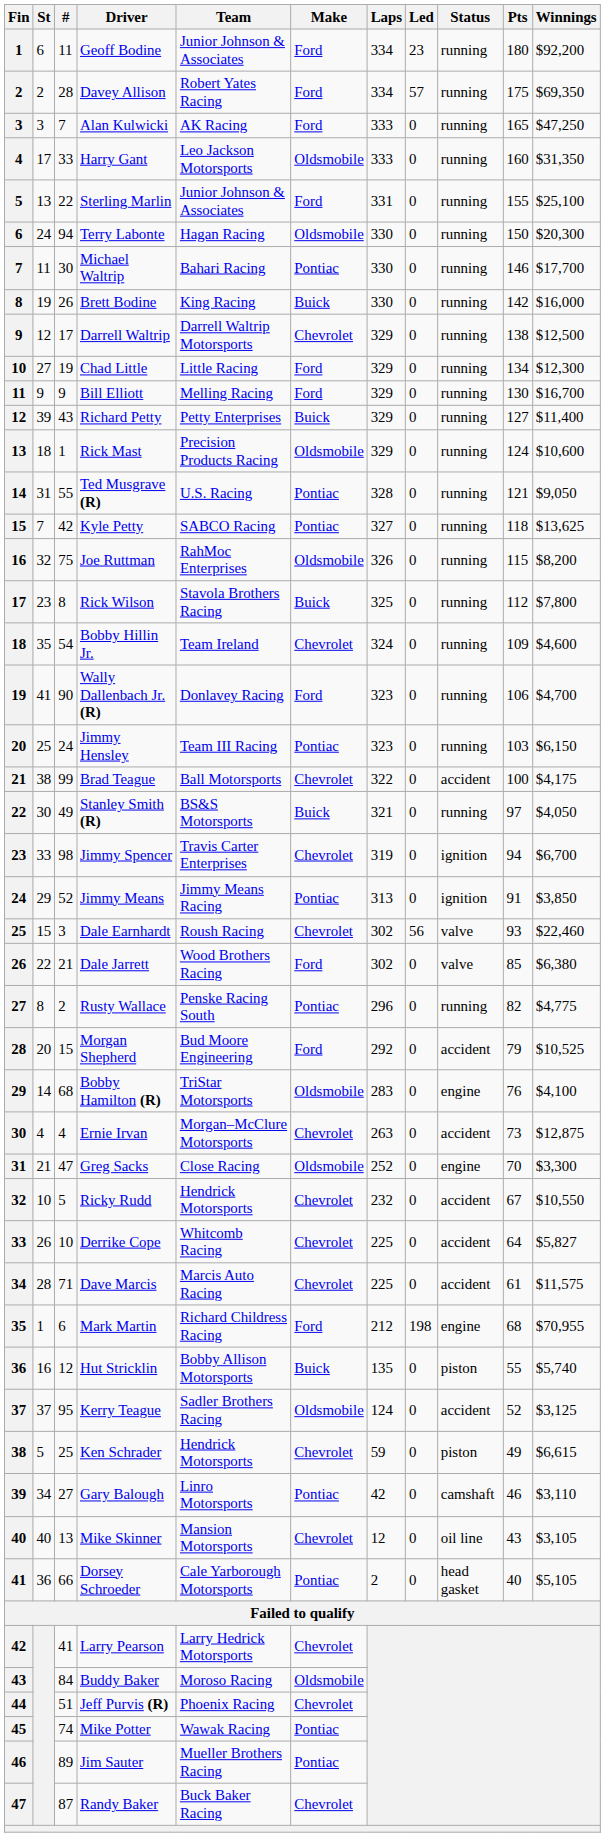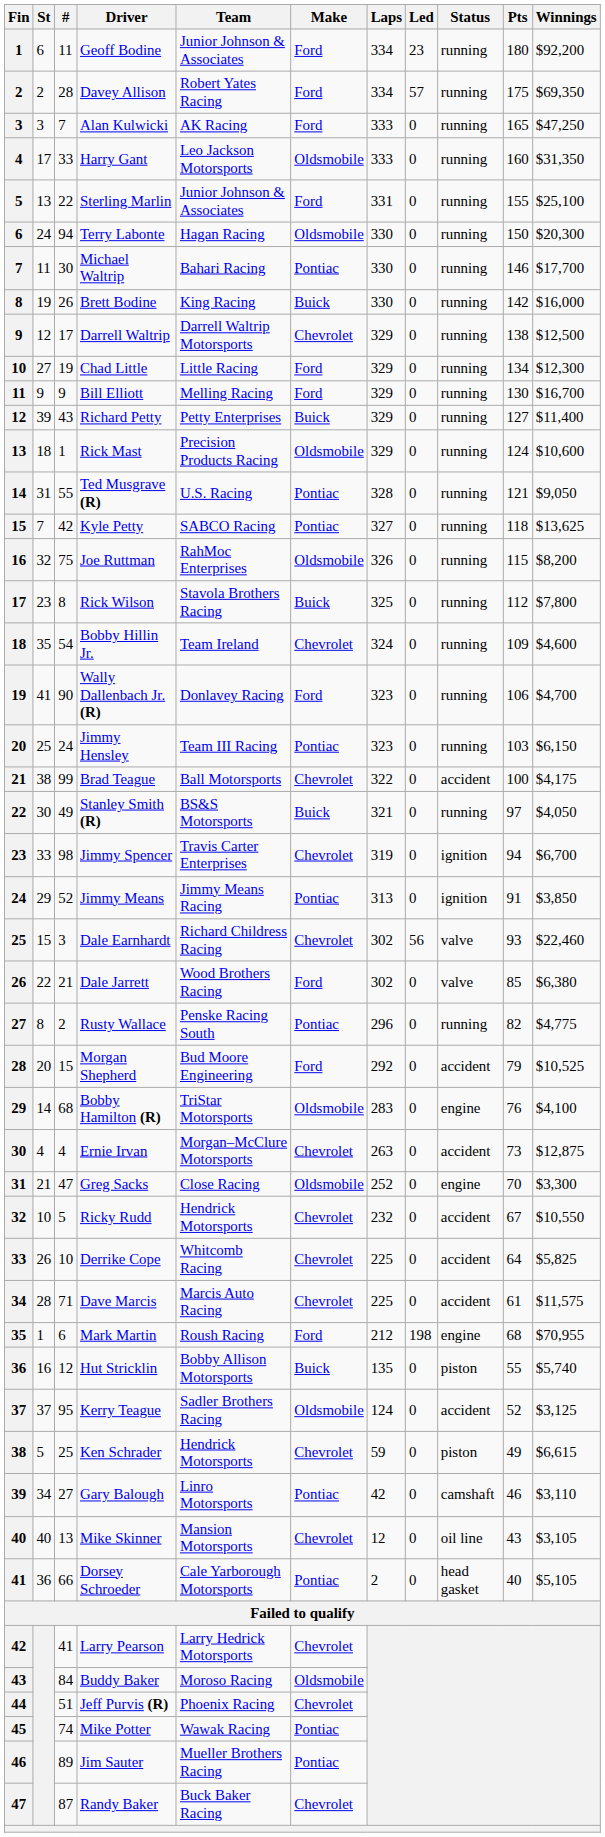 <table class="wikitable" style="font-size:95%">
 <tr>
 <th>Fin</th>
 <th>St</th>
 <th>#</th>
 <th>Driver</th>
 <th>Team</th>
 <th>Make</th>
 <th>Laps</th>
 <th>Led</th>
 <th>Status</th>
 <th>Pts</th>
 <th>Winnings</th>
 </tr>
 <tr>
 <th>1</th>
 <td>6</td>
 <td>11</td>
 <td><a href='#'>Geoff Bodine</a></td>
 <td><a href='#'>Junior Johnson & Associates</a></td>
 <td><a href='#'>Ford</a></td>
 <td>334</td>
 <td>23</td>
 <td>running</td>
 <td>180</td>
 <td>$92,200</td>
 </tr>
 <tr>
 <th>2</th>
 <td>2</td>
 <td>28</td>
 <td><a href='#'>Davey Allison</a></td>
 <td><a href='#'>Robert Yates Racing</a></td>
 <td><a href='#'>Ford</a></td>
 <td>334</td>
 <td>57</td>
 <td>running</td>
 <td>175</td>
 <td>$69,350</td>
 </tr>
 <tr>
 <th>3</th>
 <td>3</td>
 <td>7</td>
 <td><a href='#'>Alan Kulwicki</a></td>
 <td><a href='#'>AK Racing</a></td>
 <td><a href='#'>Ford</a></td>
 <td>333</td>
 <td>0</td>
 <td>running</td>
 <td>165</td>
 <td>$47,250</td>
 </tr>
 <tr>
 <th>4</th>
 <td>17</td>
 <td>33</td>
 <td><a href='#'>Harry Gant</a></td>
 <td><a href='#'>Leo Jackson Motorsports</a></td>
 <td><a href='#'>Oldsmobile</a></td>
 <td>333</td>
 <td>0</td>
 <td>running</td>
 <td>160</td>
 <td>$31,350</td>
 </tr>
 <tr>
 <th>5</th>
 <td>13</td>
 <td>22</td>
 <td><a href='#'>Sterling Marlin</a></td>
 <td><a href='#'>Junior Johnson & Associates</a></td>
 <td><a href='#'>Ford</a></td>
 <td>331</td>
 <td>0</td>
 <td>running</td>
 <td>155</td>
 <td>$25,100</td>
 </tr>
 <tr>
 <th>6</th>
 <td>24</td>
 <td>94</td>
 <td><a href='#'>Terry Labonte</a></td>
 <td><a href='#'>Hagan Racing</a></td>
 <td><a href='#'>Oldsmobile</a></td>
 <td>330</td>
 <td>0</td>
 <td>running</td>
 <td>150</td>
 <td>$20,300</td>
 </tr>
 <tr>
 <th>7</th>
 <td>11</td>
 <td>30</td>
 <td><a href='#'>Michael Waltrip</a></td>
 <td><a href='#'>Bahari Racing</a></td>
 <td><a href='#'>Pontiac</a></td>
 <td>330</td>
 <td>0</td>
 <td>running</td>
 <td>146</td>
 <td>$17,700</td>
 </tr>
 <tr>
 <th>8</th>
 <td>19</td>
 <td>26</td>
 <td><a href='#'>Brett Bodine</a></td>
 <td><a href='#'>King Racing</a></td>
 <td><a href='#'>Buick</a></td>
 <td>330</td>
 <td>0</td>
 <td>running</td>
 <td>142</td>
 <td>$16,000</td>
 </tr>
 <tr>
 <th>9</th>
 <td>12</td>
 <td>17</td>
 <td><a href='#'>Darrell Waltrip</a></td>
 <td><a href='#'>Darrell Waltrip Motorsports</a></td>
 <td><a href='#'>Chevrolet</a></td>
 <td>329</td>
 <td>0</td>
 <td>running</td>
 <td>138</td>
 <td>$12,500</td>
 </tr>
 <tr>
 <th>10</th>
 <td>27</td>
 <td>19</td>
 <td><a href='#'>Chad Little</a></td>
 <td><a href='#'>Little Racing</a></td>
 <td><a href='#'>Ford</a></td>
 <td>329</td>
 <td>0</td>
 <td>running</td>
 <td>134</td>
 <td>$12,300</td>
 </tr>
 <tr>
 <th>11</th>
 <td>9</td>
 <td>9</td>
 <td><a href='#'>Bill Elliott</a></td>
 <td><a href='#'>Melling Racing</a></td>
 <td><a href='#'>Ford</a></td>
 <td>329</td>
 <td>0</td>
 <td>running</td>
 <td>130</td>
 <td>$16,700</td>
 </tr>
 <tr>
 <th>12</th>
 <td>39</td>
 <td>43</td>
 <td><a href='#'>Richard Petty</a></td>
 <td><a href='#'>Petty Enterprises</a></td>
 <td><a href='#'>Buick</a></td>
 <td>329</td>
 <td>0</td>
 <td>running</td>
 <td>127</td>
 <td>$11,400</td>
 </tr>
 <tr>
 <th>13</th>
 <td>18</td>
 <td>1</td>
 <td><a href='#'>Rick Mast</a></td>
 <td><a href='#'>Precision Products Racing</a></td>
 <td><a href='#'>Oldsmobile</a></td>
 <td>329</td>
 <td>0</td>
 <td>running</td>
 <td>124</td>
 <td>$10,600</td>
 </tr>
 <tr>
 <th>14</th>
 <td>31</td>
 <td>55</td>
 <td><a href='#'>Ted Musgrave</a> <strong>(R)</strong></td>
 <td><a href='#'>U.S. Racing</a></td>
 <td><a href='#'>Pontiac</a></td>
 <td>328</td>
 <td>0</td>
 <td>running</td>
 <td>121</td>
 <td>$9,050</td>
 </tr>
 <tr>
 <th>15</th>
 <td>7</td>
 <td>42</td>
 <td><a href='#'>Kyle Petty</a></td>
 <td><a href='#'>SABCO Racing</a></td>
 <td><a href='#'>Pontiac</a></td>
 <td>327</td>
 <td>0</td>
 <td>running</td>
 <td>118</td>
 <td>$13,625</td>
 </tr>
 <tr>
 <th>16</th>
 <td>32</td>
 <td>75</td>
 <td><a href='#'>Joe Ruttman</a></td>
 <td><a href='#'>RahMoc Enterprises</a></td>
 <td><a href='#'>Oldsmobile</a></td>
 <td>326</td>
 <td>0</td>
 <td>running</td>
 <td>115</td>
 <td>$8,200</td>
 </tr>
 <tr>
 <th>17</th>
 <td>23</td>
 <td>8</td>
 <td><a href='#'>Rick Wilson</a></td>
 <td><a href='#'>Stavola Brothers Racing</a></td>
 <td><a href='#'>Buick</a></td>
 <td>325</td>
 <td>0</td>
 <td>running</td>
 <td>112</td>
 <td>$7,800</td>
 </tr>
 <tr>
 <th>18</th>
 <td>35</td>
 <td>54</td>
 <td><a href='#'>Bobby Hillin Jr.</a></td>
 <td><a href='#'>Team Ireland</a></td>
 <td><a href='#'>Chevrolet</a></td>
 <td>324</td>
 <td>0</td>
 <td>running</td>
 <td>109</td>
 <td>$4,600</td>
 </tr>
 <tr>
 <th>19</th>
 <td>41</td>
 <td>90</td>
 <td><a href='#'>Wally Dallenbach Jr.</a> <strong>(R)</strong></td>
 <td><a href='#'>Donlavey Racing</a></td>
 <td><a href='#'>Ford</a></td>
 <td>323</td>
 <td>0</td>
 <td>running</td>
 <td>106</td>
 <td>$4,700</td>
 </tr>
 <tr>
 <th>20</th>
 <td>25</td>
 <td>24</td>
 <td><a href='#'>Jimmy Hensley</a></td>
 <td><a href='#'>Team III Racing</a></td>
 <td><a href='#'>Pontiac</a></td>
 <td>323</td>
 <td>0</td>
 <td>running</td>
 <td>103</td>
 <td>$6,150</td>
 </tr>
 <tr>
 <th>21</th>
 <td>38</td>
 <td>99</td>
 <td><a href='#'>Brad Teague</a></td>
 <td><a href='#'>Ball Motorsports</a></td>
 <td><a href='#'>Chevrolet</a></td>
 <td>322</td>
 <td>0</td>
 <td>accident</td>
 <td>100</td>
 <td>$4,175</td>
 </tr>
 <tr>
 <th>22</th>
 <td>30</td>
 <td>49</td>
 <td><a href='#'>Stanley Smith</a> <strong>(R)</strong></td>
 <td><a href='#'>BS&S Motorsports</a></td>
 <td><a href='#'>Buick</a></td>
 <td>321</td>
 <td>0</td>
 <td>running</td>
 <td>97</td>
 <td>$4,050</td>
 </tr>
 <tr>
 <th>23</th>
 <td>33</td>
 <td>98</td>
 <td><a href='#'>Jimmy Spencer</a></td>
 <td><a href='#'>Travis Carter Enterprises</a></td>
 <td><a href='#'>Chevrolet</a></td>
 <td>319</td>
 <td>0</td>
 <td>ignition</td>
 <td>94</td>
 <td>$6,700</td>
 </tr>
 <tr>
 <th>24</th>
 <td>29</td>
 <td>52</td>
 <td><a href='#'>Jimmy Means</a></td>
 <td><a href='#'>Jimmy Means Racing</a></td>
 <td><a href='#'>Pontiac</a></td>
 <td>313</td>
 <td>0</td>
 <td>ignition</td>
 <td>91</td>
 <td>$3,850</td>
 </tr>
 <tr>
 <th>25</th>
 <td>15</td>
 <td>3</td>
 <td><a href='#'>Dale Earnhardt</a></td>
-<td><a href='#'>Roush Racing</a></td>
+<td><a href='#'>Richard Childress Racing</a></td>
 <td><a href='#'>Chevrolet</a></td>
 <td>302</td>
 <td>56</td>
 <td>valve</td>
 <td>93</td>
 <td>$22,460</td>
 </tr>
 <tr>
 <th>26</th>
 <td>22</td>
 <td>21</td>
 <td><a href='#'>Dale Jarrett</a></td>
 <td><a href='#'>Wood Brothers Racing</a></td>
 <td><a href='#'>Ford</a></td>
 <td>302</td>
 <td>0</td>
 <td>valve</td>
 <td>85</td>
 <td>$6,380</td>
 </tr>
 <tr>
 <th>27</th>
 <td>8</td>
 <td>2</td>
 <td><a href='#'>Rusty Wallace</a></td>
 <td><a href='#'>Penske Racing South</a></td>
 <td><a href='#'>Pontiac</a></td>
 <td>296</td>
 <td>0</td>
 <td>running</td>
 <td>82</td>
 <td>$4,775</td>
 </tr>
 <tr>
 <th>28</th>
 <td>20</td>
 <td>15</td>
 <td><a href='#'>Morgan Shepherd</a></td>
 <td><a href='#'>Bud Moore Engineering</a></td>
 <td><a href='#'>Ford</a></td>
 <td>292</td>
 <td>0</td>
 <td>accident</td>
 <td>79</td>
 <td>$10,525</td>
 </tr>
 <tr>
 <th>29</th>
 <td>14</td>
 <td>68</td>
 <td><a href='#'>Bobby Hamilton</a> <strong>(R)</strong></td>
 <td><a href='#'>TriStar Motorsports</a></td>
 <td><a href='#'>Oldsmobile</a></td>
 <td>283</td>
 <td>0</td>
 <td>engine</td>
 <td>76</td>
 <td>$4,100</td>
 </tr>
 <tr>
 <th>30</th>
 <td>4</td>
 <td>4</td>
 <td><a href='#'>Ernie Irvan</a></td>
 <td><a href='#'>Morgan–McClure Motorsports</a></td>
 <td><a href='#'>Chevrolet</a></td>
 <td>263</td>
 <td>0</td>
 <td>accident</td>
 <td>73</td>
 <td>$12,875</td>
 </tr>
 <tr>
 <th>31</th>
 <td>21</td>
 <td>47</td>
 <td><a href='#'>Greg Sacks</a></td>
 <td><a href='#'>Close Racing</a></td>
 <td><a href='#'>Oldsmobile</a></td>
 <td>252</td>
 <td>0</td>
 <td>engine</td>
 <td>70</td>
 <td>$3,300</td>
 </tr>
 <tr>
 <th>32</th>
 <td>10</td>
 <td>5</td>
 <td><a href='#'>Ricky Rudd</a></td>
 <td><a href='#'>Hendrick Motorsports</a></td>
 <td><a href='#'>Chevrolet</a></td>
 <td>232</td>
 <td>0</td>
 <td>accident</td>
 <td>67</td>
 <td>$10,550</td>
 </tr>
 <tr>
 <th>33</th>
 <td>26</td>
 <td>10</td>
 <td><a href='#'>Derrike Cope</a></td>
 <td><a href='#'>Whitcomb Racing</a></td>
 <td><a href='#'>Chevrolet</a></td>
 <td>225</td>
 <td>0</td>
 <td>accident</td>
 <td>64</td>
-<td>$5,827</td>
+<td>$5,825</td>
 </tr>
 <tr>
 <th>34</th>
 <td>28</td>
 <td>71</td>
 <td><a href='#'>Dave Marcis</a></td>
 <td><a href='#'>Marcis Auto Racing</a></td>
 <td><a href='#'>Chevrolet</a></td>
 <td>225</td>
 <td>0</td>
 <td>accident</td>
 <td>61</td>
 <td>$11,575</td>
 </tr>
 <tr>
 <th>35</th>
 <td>1</td>
 <td>6</td>
 <td><a href='#'>Mark Martin</a></td>
-<td><a href='#'>Richard Childress Racing</a></td>
+<td><a href='#'>Roush Racing</a></td>
 <td><a href='#'>Ford</a></td>
 <td>212</td>
 <td>198</td>
 <td>engine</td>
 <td>68</td>
 <td>$70,955</td>
 </tr>
 <tr>
 <th>36</th>
 <td>16</td>
 <td>12</td>
 <td><a href='#'>Hut Stricklin</a></td>
 <td><a href='#'>Bobby Allison Motorsports</a></td>
 <td><a href='#'>Buick</a></td>
 <td>135</td>
 <td>0</td>
 <td>piston</td>
 <td>55</td>
 <td>$5,740</td>
 </tr>
 <tr>
 <th>37</th>
 <td>37</td>
 <td>95</td>
 <td><a href='#'>Kerry Teague</a></td>
 <td><a href='#'>Sadler Brothers Racing</a></td>
 <td><a href='#'>Oldsmobile</a></td>
 <td>124</td>
 <td>0</td>
 <td>accident</td>
 <td>52</td>
 <td>$3,125</td>
 </tr>
 <tr>
 <th>38</th>
 <td>5</td>
 <td>25</td>
 <td><a href='#'>Ken Schrader</a></td>
 <td><a href='#'>Hendrick Motorsports</a></td>
 <td><a href='#'>Chevrolet</a></td>
 <td>59</td>
 <td>0</td>
 <td>piston</td>
 <td>49</td>
 <td>$6,615</td>
 </tr>
 <tr>
 <th>39</th>
 <td>34</td>
 <td>27</td>
 <td><a href='#'>Gary Balough</a></td>
 <td><a href='#'>Linro Motorsports</a></td>
 <td><a href='#'>Pontiac</a></td>
 <td>42</td>
 <td>0</td>
 <td>camshaft</td>
 <td>46</td>
 <td>$3,110</td>
 </tr>
 <tr>
 <th>40</th>
 <td>40</td>
 <td>13</td>
 <td><a href='#'>Mike Skinner</a></td>
 <td><a href='#'>Mansion Motorsports</a></td>
 <td><a href='#'>Chevrolet</a></td>
 <td>12</td>
 <td>0</td>
 <td>oil line</td>
 <td>43</td>
 <td>$3,105</td>
 </tr>
 <tr>
 <th>41</th>
 <td>36</td>
 <td>66</td>
 <td><a href='#'>Dorsey Schroeder</a></td>
 <td><a href='#'>Cale Yarborough Motorsports</a></td>
 <td><a href='#'>Pontiac</a></td>
 <td>2</td>
 <td>0</td>
 <td>head gasket</td>
 <td>40</td>
 <td>$5,105</td>
 </tr>
 <tr>
 <th colspan="11">Failed to qualify</th>
 </tr>
 <tr>
 <th>42</th>
 <th rowspan="6"></th>
 <td>41</td>
 <td><a href='#'>Larry Pearson</a></td>
 <td><a href='#'>Larry Hedrick Motorsports</a></td>
 <td><a href='#'>Chevrolet</a></td>
 <th colspan="5" rowspan="6"></th>
 </tr>
 <tr>
 <th>43</th>
 <td>84</td>
 <td><a href='#'>Buddy Baker</a></td>
 <td><a href='#'>Moroso Racing</a></td>
 <td><a href='#'>Oldsmobile</a></td>
 </tr>
 <tr>
 <th>44</th>
 <td>51</td>
 <td><a href='#'>Jeff Purvis</a> <strong>(R)</strong></td>
 <td><a href='#'>Phoenix Racing</a></td>
 <td><a href='#'>Chevrolet</a></td>
 </tr>
 <tr>
 <th>45</th>
 <td>74</td>
 <td><a href='#'>Mike Potter</a></td>
 <td><a href='#'>Wawak Racing</a></td>
 <td><a href='#'>Pontiac</a></td>
 </tr>
 <tr>
 <th>46</th>
 <td>89</td>
 <td><a href='#'>Jim Sauter</a></td>
 <td><a href='#'>Mueller Brothers Racing</a></td>
 <td><a href='#'>Pontiac</a></td>
 </tr>
 <tr>
 <th>47</th>
 <td>87</td>
 <td><a href='#'>Randy Baker</a></td>
 <td><a href='#'>Buck Baker Racing</a></td>
 <td><a href='#'>Chevrolet</a></td>
 </tr>
 <tr>
 <th colspan="11"></th>
 </tr>
 </table>
